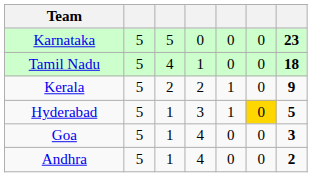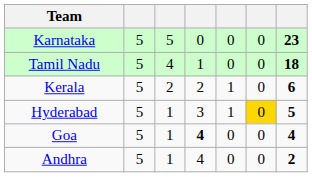 <table class="wikitable" style="text-align:center">
 <tr>
 <th style="width:120px">Team</th>
 <th style="width:25px"></th>
 <th style="width:25px"></th>
 <th style="width:25px"></th>
 <th style="width:25px"></th>
 <th style="width:25px"></th>
 <th style="width:25px"></th>
 </tr>
 <tr style="background:#cfc;">
 <td><a href='#'>Karnataka</a></td>
 <td>5</td>
 <td>5</td>
 <td>0</td>
 <td>0</td>
 <td>0</td>
 <td><strong>23</strong></td>
 </tr>
 <tr style="background:#cfc;">
 <td><a href='#'>Tamil Nadu</a></td>
 <td>5</td>
 <td>4</td>
 <td>1</td>
 <td>0</td>
 <td>0</td>
 <td><strong>18</strong></td>
 </tr>
 <tr>
 <td><a href='#'>Kerala</a></td>
 <td>5</td>
 <td>2</td>
 <td>2</td>
 <td>1</td>
 <td>0</td>
-<td><strong>9</strong></td>
+<td><strong>6</strong></td>
 </tr>
 <tr>
 <td><a href='#'>Hyderabad</a></td>
 <td>5</td>
 <td>1</td>
 <td>3</td>
 <td>1</td>
 <td style="background: gold;">0</td>
 <td><strong>5</strong></td>
 </tr>
 <tr>
 <td><a href='#'>Goa</a></td>
 <td>5</td>
 <td>1</td>
-<td>4</td>
+<td><strong>4</strong></td>
 <td>0</td>
 <td>0</td>
-<td><strong>3</strong></td>
+<td><strong>4</strong></td>
 </tr>
 <tr>
 <td><a href='#'>Andhra</a></td>
 <td>5</td>
 <td>1</td>
 <td>4</td>
 <td>0</td>
 <td>0</td>
 <td><strong>2</strong></td>
 </tr>
 </table>
